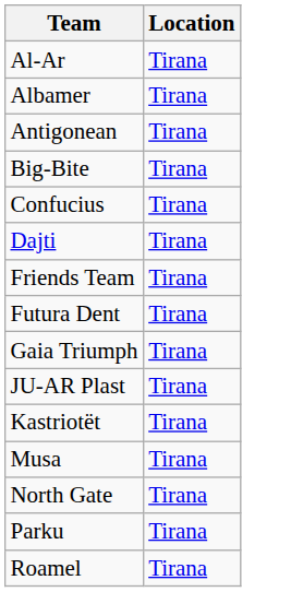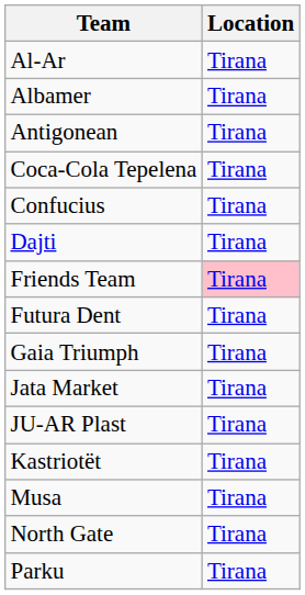 <table class="wikitable">
 <tr>
 <th>Team</th>
 <th>Location</th>
 </tr>
 <tr>
 <td>Al-Ar</td>
 <td><a href='#'>Tirana</a></td>
 </tr>
 <tr>
 <td>Albamer</td>
 <td><a href='#'>Tirana</a></td>
 </tr>
 <tr>
 <td>Antigonean</td>
 <td><a href='#'>Tirana</a></td>
 </tr>
 <tr>
-<td>Big-Bite</td>
+<td>Coca-Cola Tepelena</td>
 <td><a href='#'>Tirana</a></td>
 </tr>
 <tr>
 <td>Confucius</td>
 <td><a href='#'>Tirana</a></td>
 </tr>
 <tr>
 <td><a href='#'>Dajti</a></td>
 <td><a href='#'>Tirana</a></td>
 </tr>
 <tr>
 <td>Friends Team</td>
-<td><a href='#'>Tirana</a></td>
+<td style="background: pink;"><a href='#'>Tirana</a></td>
 </tr>
 <tr>
 <td>Futura Dent</td>
 <td><a href='#'>Tirana</a></td>
 </tr>
 <tr>
 <td>Gaia Triumph</td>
+<td><a href='#'>Tirana</a></td>
+</tr>
+<tr>
+<td>Jata Market</td>
 <td><a href='#'>Tirana</a></td>
 </tr>
 <tr>
 <td>JU-AR Plast</td>
 <td><a href='#'>Tirana</a></td>
 </tr>
 <tr>
 <td>Kastriotët</td>
 <td><a href='#'>Tirana</a></td>
 </tr>
 <tr>
 <td>Musa</td>
 <td><a href='#'>Tirana</a></td>
 </tr>
 <tr>
 <td>North Gate</td>
 <td><a href='#'>Tirana</a></td>
 </tr>
 <tr>
 <td>Parku</td>
 <td><a href='#'>Tirana</a></td>
 </tr>
-<tr>
-<td>Roamel</td>
-<td><a href='#'>Tirana</a></td>
-</tr>
 </table>
